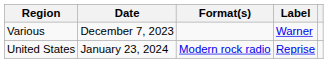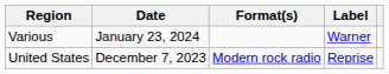 <table class="wikitable">
 <tr>
 <th>Region</th>
 <th>Date</th>
 <th>Format(s)</th>
 <th>Label</th>
 <th></th>
 </tr>
 <tr>
 <td>Various</td>
-<td>December 7, 2023</td>
+<td>January 23, 2024</td>
 <td></td>
 <td><a href='#'>Warner</a></td>
 <td></td>
 </tr>
 <tr>
 <td>United States</td>
-<td>January 23, 2024</td>
+<td>December 7, 2023</td>
 <td><a href='#'>Modern rock radio</a></td>
 <td><a href='#'>Reprise</a></td>
 <td></td>
 </tr>
 </table>
